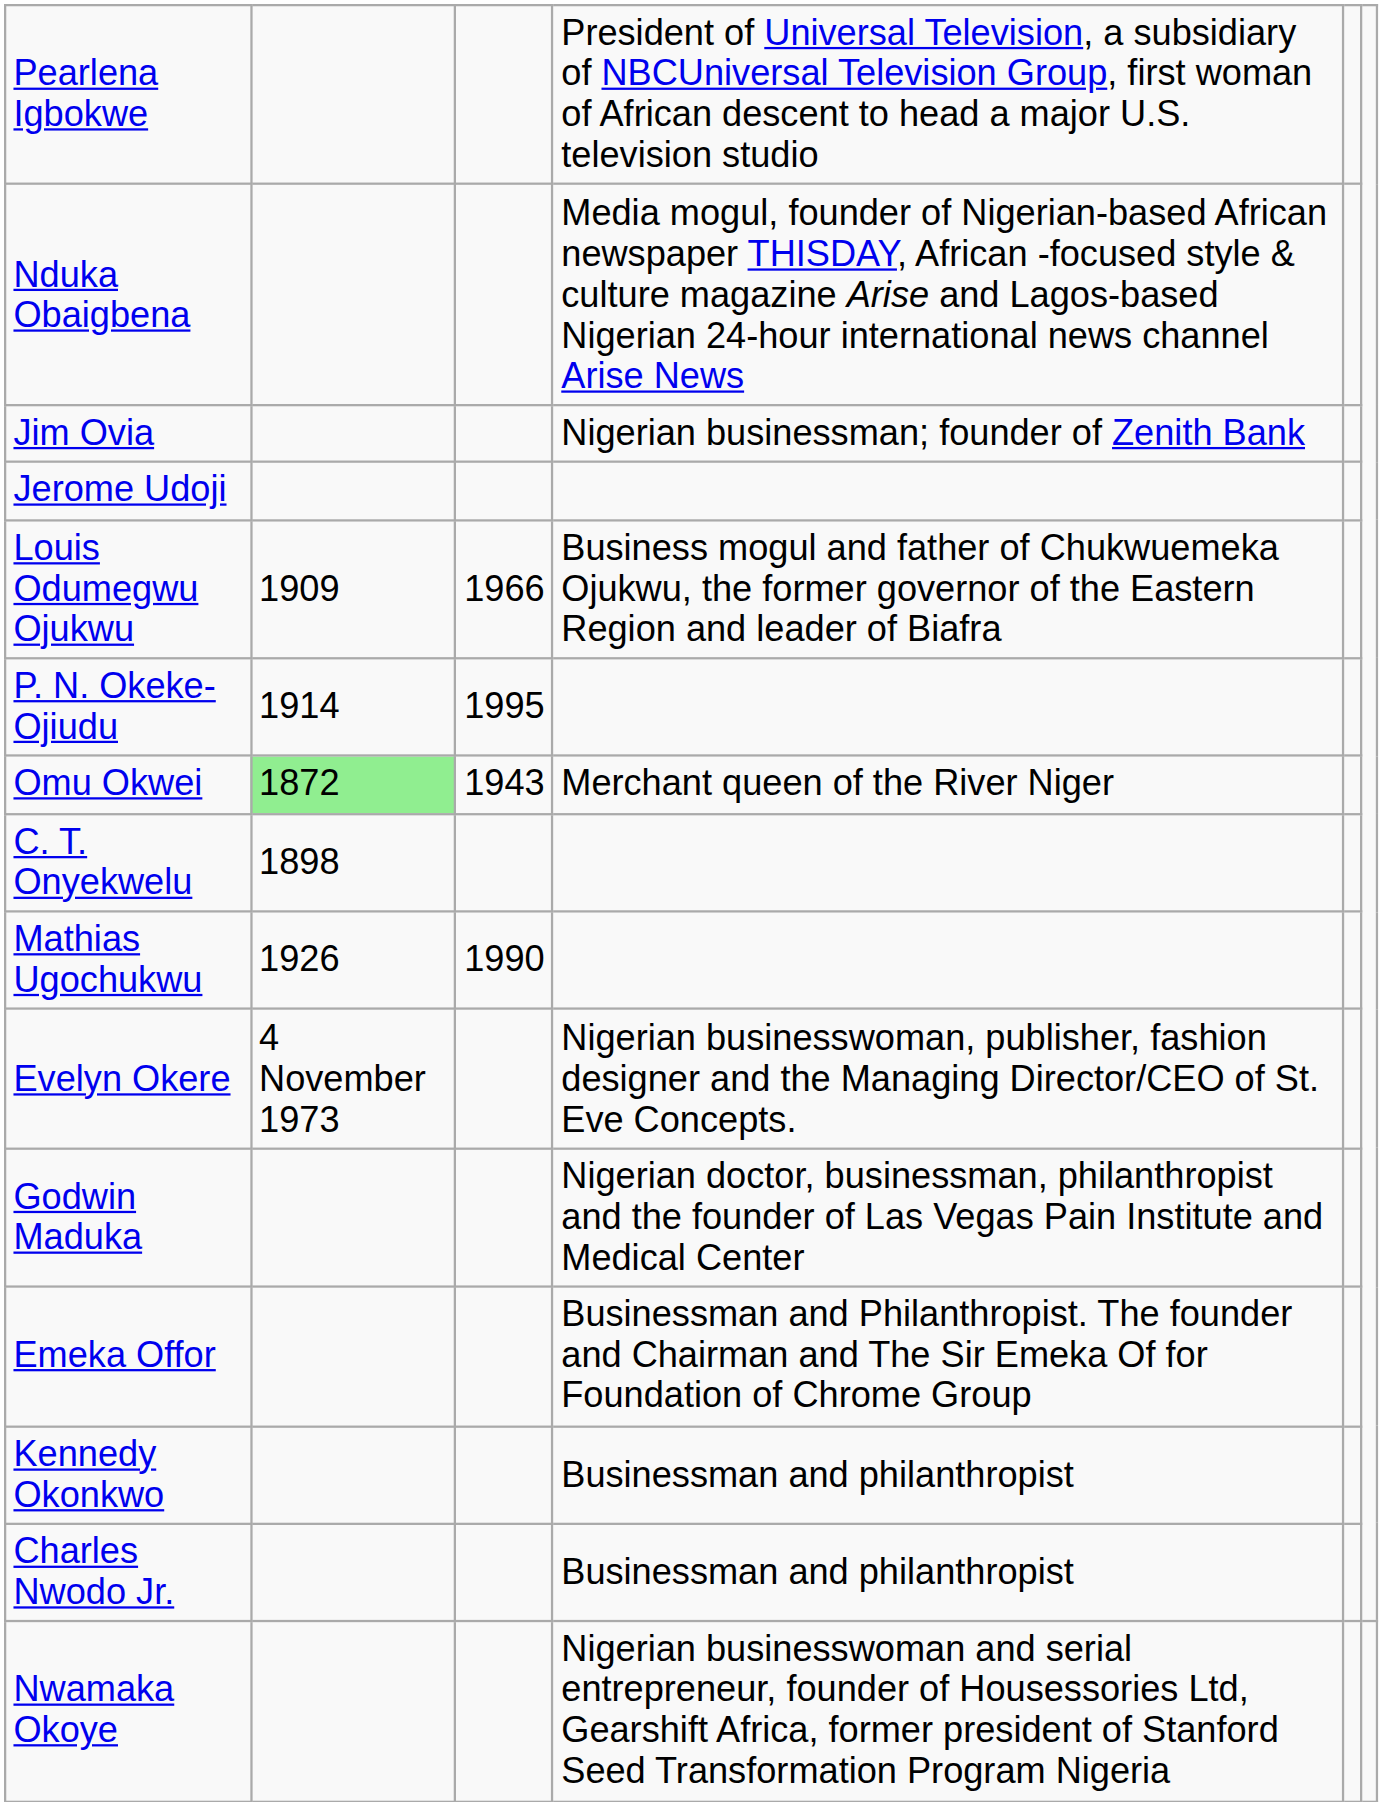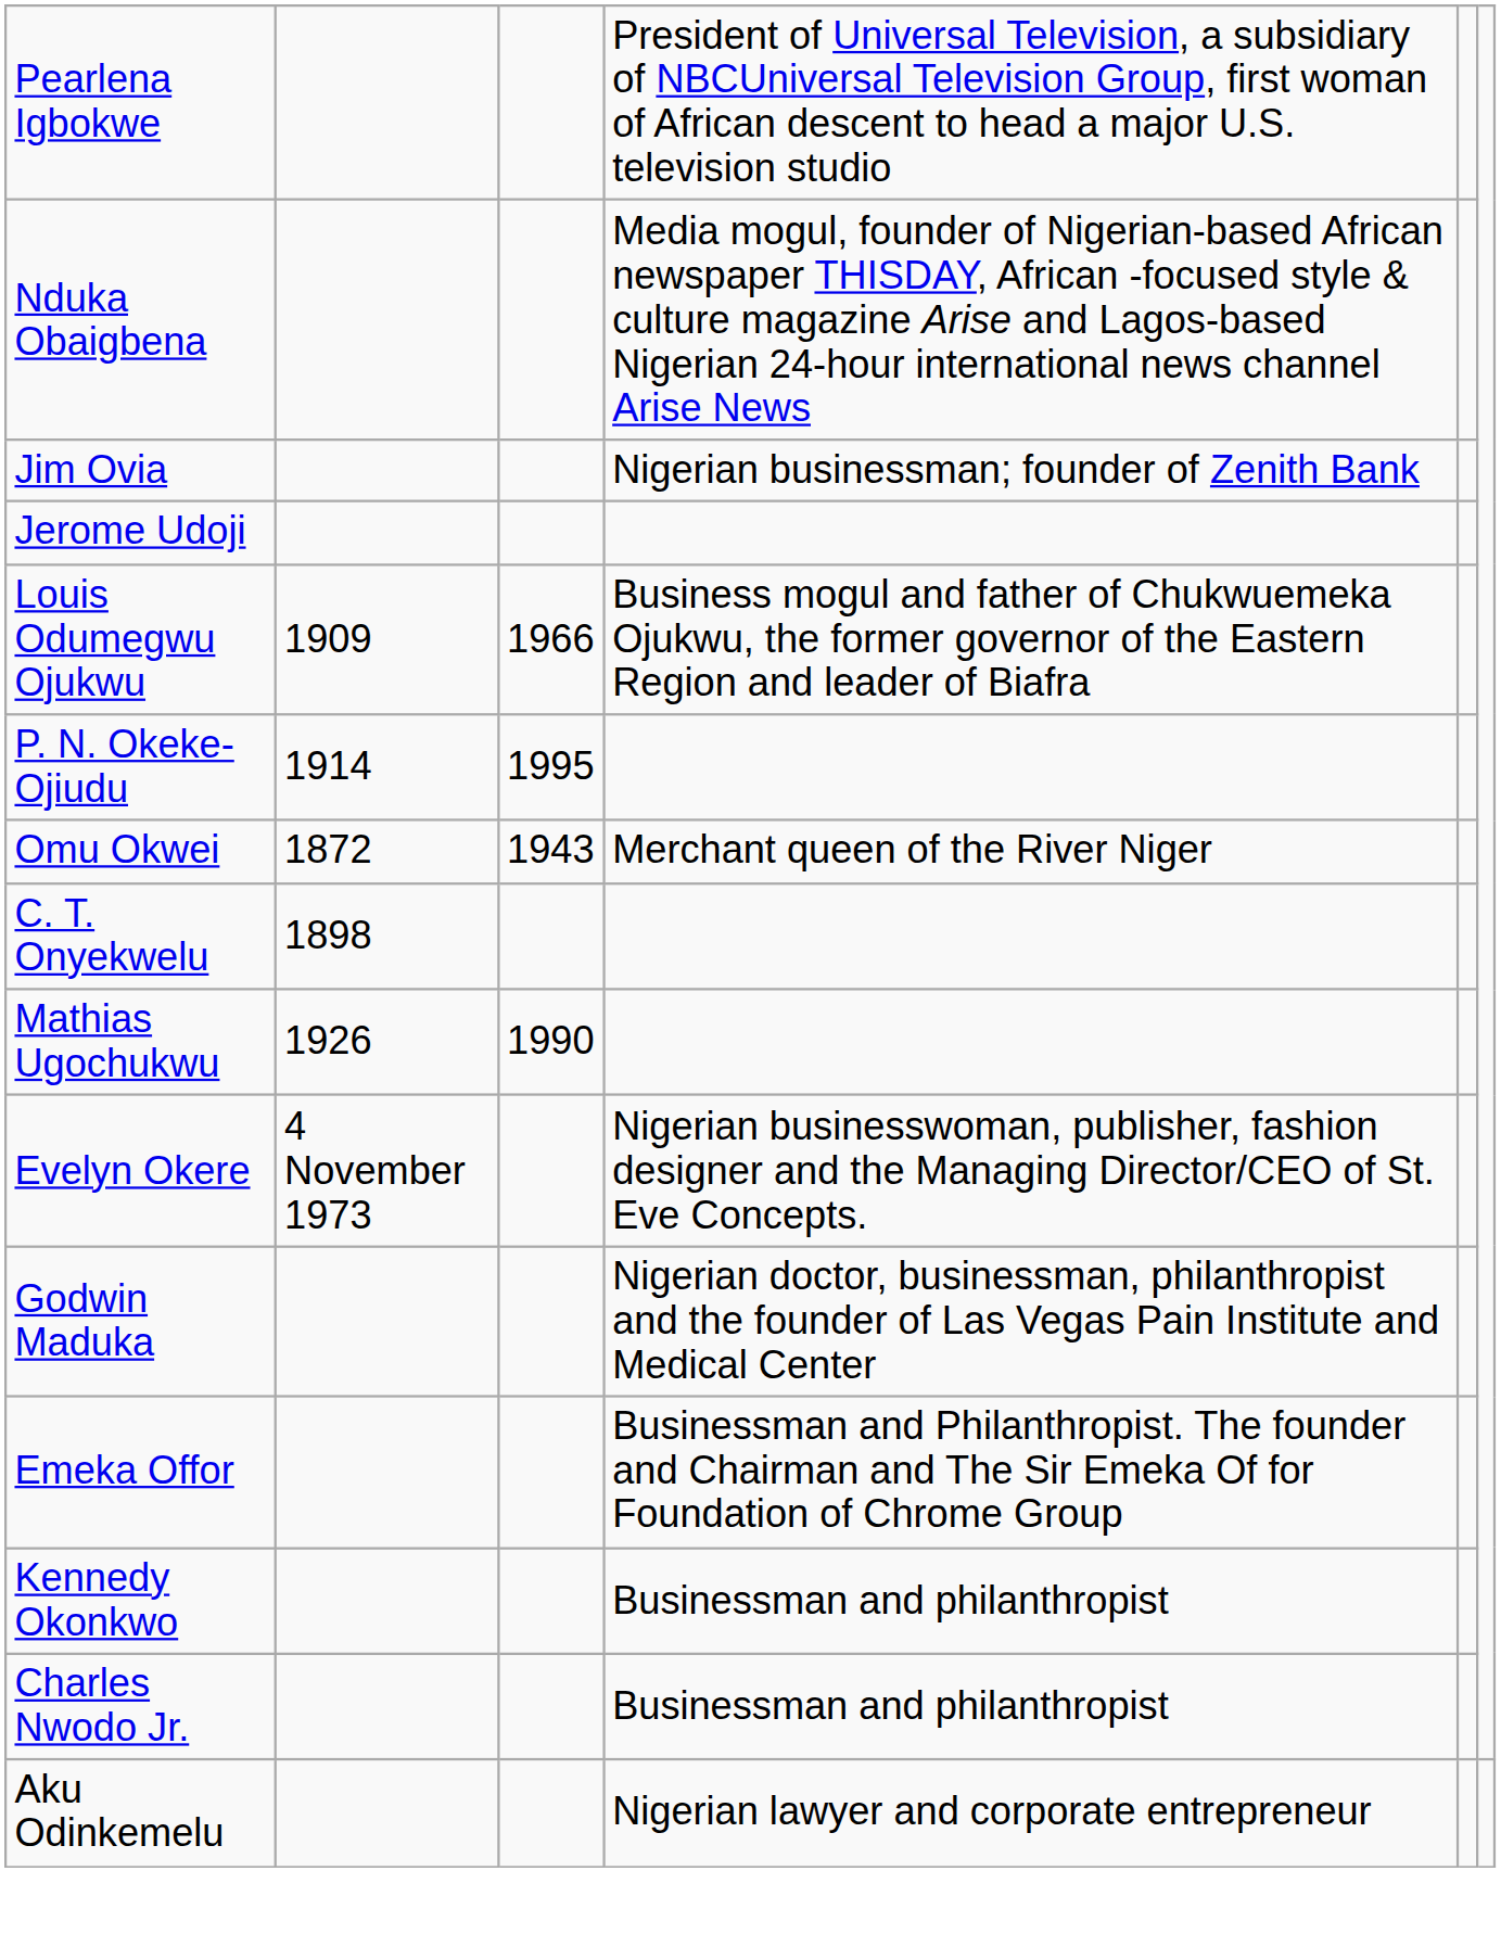 <table class="wikitable sortable">
 <tr>
 <td><a href='#'>Pearlena Igbokwe</a></td>
 <td></td>
 <td></td>
 <td>President of <a href='#'>Universal Television</a>, a subsidiary of <a href='#'>NBCUniversal Television Group</a>, first woman of African descent to head a major U.S. television studio</td>
 <td></td>
 </tr>
 <tr>
 <td><a href='#'>Nduka Obaigbena</a></td>
 <td></td>
 <td></td>
 <td>Media mogul, founder of Nigerian-based African newspaper <a href='#'>THISDAY</a>, African -focused style & culture magazine <em>Arise</em> and Lagos-based Nigerian 24-hour international news channel <a href='#'>Arise News</a></td>
 <td></td>
 </tr>
 <tr>
 <td><a href='#'>Jim Ovia</a></td>
 <td></td>
 <td></td>
 <td>Nigerian businessman; founder of <a href='#'>Zenith Bank</a></td>
 <td></td>
 </tr>
 <tr>
 <td><a href='#'>Jerome Udoji</a></td>
 <td></td>
 <td></td>
 <td></td>
 <td></td>
 </tr>
 <tr>
 <td><a href='#'>Louis Odumegwu Ojukwu</a></td>
 <td>1909</td>
 <td>1966</td>
 <td>Business mogul and father of Chukwuemeka Ojukwu, the former governor of the Eastern Region and leader of Biafra</td>
 <td></td>
 </tr>
 <tr>
 <td><a href='#'>P. N. Okeke-Ojiudu</a></td>
 <td>1914</td>
 <td>1995</td>
 <td></td>
 <td></td>
 </tr>
 <tr>
 <td><a href='#'>Omu Okwei</a></td>
-<td style="background: lightgreen;">1872</td>
+<td>1872</td>
 <td>1943</td>
 <td>Merchant queen of the River Niger</td>
 <td></td>
 </tr>
 <tr>
 <td><a href='#'>C. T. Onyekwelu</a></td>
 <td>1898</td>
 <td></td>
 <td></td>
 <td></td>
 </tr>
 <tr>
 <td><a href='#'>Mathias Ugochukwu</a></td>
 <td>1926</td>
 <td>1990</td>
 <td></td>
 <td></td>
 </tr>
 <tr>
 <td><a href='#'>Evelyn Okere</a></td>
 <td>4 November 1973</td>
 <td></td>
 <td>Nigerian businesswoman, publisher, fashion designer and the Managing Director/CEO of St. Eve Concepts.</td>
 <td></td>
 </tr>
 <tr>
 <td><a href='#'>Godwin Maduka</a></td>
 <td></td>
 <td></td>
 <td>Nigerian doctor, businessman, philanthropist and the founder of Las Vegas Pain Institute and Medical Center</td>
 <td></td>
 </tr>
 <tr>
 <td><a href='#'>Emeka Offor</a></td>
 <td></td>
 <td></td>
 <td>Businessman and Philanthropist. The founder and Chairman and The Sir Emeka Of for Foundation of Chrome Group</td>
 <td></td>
 </tr>
 <tr>
 <td><a href='#'>Kennedy Okonkwo</a></td>
 <td></td>
 <td></td>
 <td>Businessman and philanthropist</td>
 <td></td>
 </tr>
 <tr>
 <td><a href='#'>Charles Nwodo Jr.</a></td>
 <td></td>
 <td></td>
 <td>Businessman and philanthropist</td>
 <td></td>
 </tr>
 <tr>
-<td><a href='#'>Nwamaka Okoye</a></td>
+<td>Aku Odinkemelu</td>
 <td></td>
 <td></td>
-<td>Nigerian businesswoman and serial entrepreneur, founder of Housessories Ltd, Gearshift Africa, former president of Stanford Seed Transformation Program Nigeria</td>
+<td>Nigerian lawyer and corporate entrepreneur</td>
 <td></td>
 <td></td>
 </tr>
 </table>
